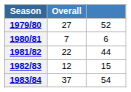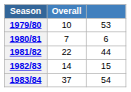 <table class="wikitable" style="font-size:86%; text-align:center; border:grey solid 1px; border-collapse:collapse; background:#ffffff;">
 <tr>
 <th style="background-color:#369; color:white; width:60px;"> Season </th>
 <th style="background-color:#4180be; color:white; width:55px;">Overall</th>
 <th style="background-color:#4180be; color:white; width:55px;"></th>
 </tr>
 <tr>
 <th scope=row align=center><a href='#'>1979/80</a></th>
-<td align=center>27</td>
-<td align=center>52</td>
+<td align=center>10</td>
+<td align=center>53</td>
 </tr>
 <tr>
 <th scope=row align=center><a href='#'>1980/81</a></th>
 <td align=center>7</td>
 <td align=center>6</td>
 </tr>
 <tr>
 <th scope=row align=center><a href='#'>1981/82</a></th>
 <td align=center>22</td>
 <td align=center>44</td>
 </tr>
 <tr>
 <th scope=row align=center><a href='#'>1982/83</a></th>
-<td align=center>12</td>
+<td align=center>14</td>
 <td align=center>15</td>
 </tr>
 <tr>
 <th scope=row align=center><a href='#'>1983/84</a></th>
 <td align=center>37</td>
 <td align=center>54</td>
 </tr>
 </table>
